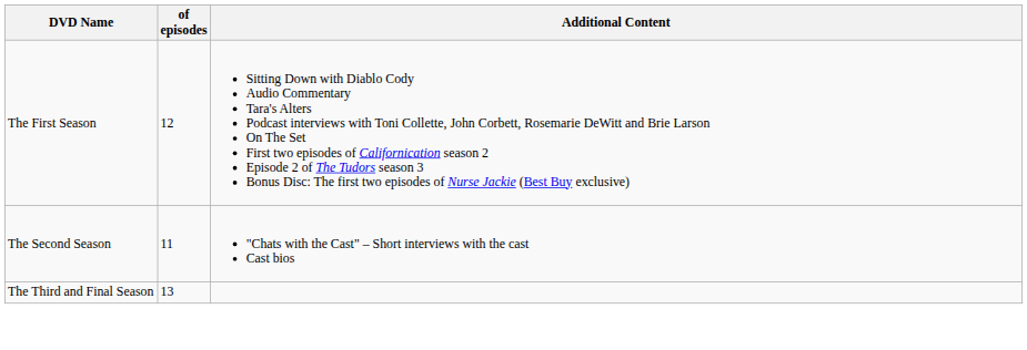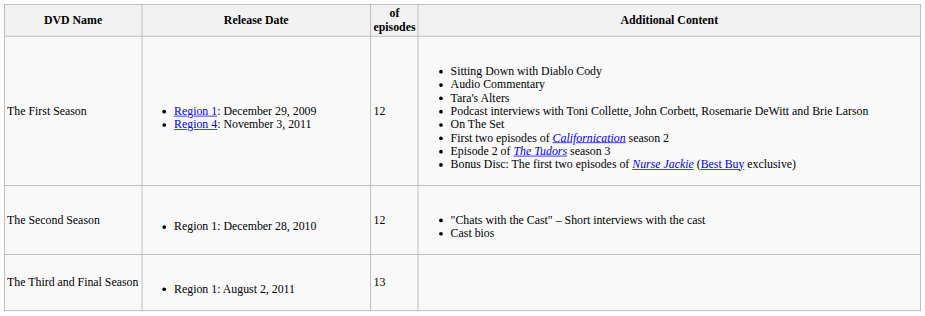 <table class="wikitable" width="98%">
 <tr>
 <th width="15%">DVD Name</th>
+<th width="25%">Release Date</th>
 <th width="5%"> of<br>episodes</th>
 <th>Additional Content</th>
 </tr>
 <tr>
 <td>The First Season</td>
+<td><br><ul><li><a href='#'>Region 1</a>: December 29, 2009</li><li><a href='#'>Region 4</a>: November 3, 2011</li></ul></td>
 <td>12</td>
 <td><br><ul><li>Sitting Down with Diablo Cody</li><li>Audio Commentary</li><li>Tara's Alters</li><li>Podcast interviews with Toni Collette, John Corbett, Rosemarie DeWitt and Brie Larson</li><li>On The Set</li><li>First two episodes of <em><a href='#'>Californication</a></em> season 2</li><li>Episode 2 of <em><a href='#'>The Tudors</a></em> season 3</li><li>Bonus Disc: The first two episodes of <em><a href='#'>Nurse Jackie</a></em> (<a href='#'>Best Buy</a> exclusive)</li></ul></td>
 </tr>
 <tr>
 <td>The Second Season</td>
-<td>11</td>
+<td><br><ul><li>Region 1: December 28, 2010</li></ul></td>
+<td>12</td>
 <td><br><ul><li>"Chats with the Cast" – Short interviews with the cast</li><li>Cast bios</li></ul></td>
 </tr>
 <tr>
 <td>The Third and Final Season</td>
+<td><br><ul><li>Region 1: August 2, 2011</li></ul></td>
 <td>13</td>
 <td></td>
 </tr>
 </table>
